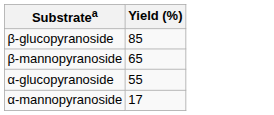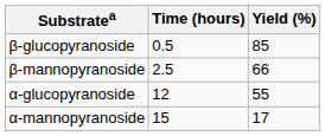 <table class="wikitable" border="1">
 <tr>
 <th>Substrate<sup>a</sup></th>
+<th>Time (hours)</th>
 <th>Yield (%)</th>
 </tr>
 <tr>
 <td>β-glucopyranoside</td>
+<td>0.5</td>
 <td>85</td>
 </tr>
 <tr>
 <td>β-mannopyranoside</td>
-<td>65</td>
+<td>2.5</td>
+<td>66</td>
 </tr>
 <tr>
 <td>α-glucopyranoside</td>
+<td>12</td>
 <td>55</td>
 </tr>
 <tr>
 <td>α-mannopyranoside</td>
+<td>15</td>
 <td>17</td>
 </tr>
 </table>
